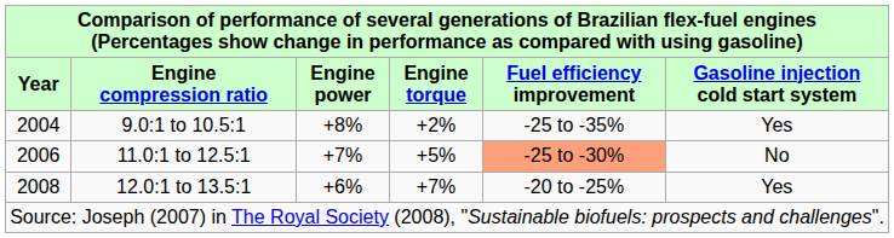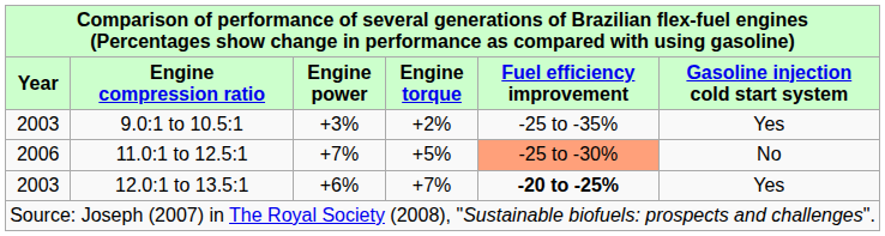 <table class="wikitable" style="margin: 1em auto 1em auto">
 <tr>
 <th colspan="6" align=center style="background-color: #ccffcc;">Comparison of performance of several generations of Brazilian flex-fuel engines<br>(Percentages show change in performance as compared with using gasoline)</th>
 </tr>
 <tr>
 <th style="background-color: #ccffcc;">Year</th>
 <th style="background-color: #ccffcc;">Engine<br><a href='#'>compression ratio</a></th>
 <th style="background-color: #ccffcc;">Engine<br>power</th>
 <th style="background-color: #ccffcc;">Engine<br><a href='#'>torque</a></th>
 <th style="background-color: #ccffcc;"><a href='#'>Fuel efficiency</a> <br>improvement</th>
 <th style="background-color: #ccffcc;"><a href='#'>Gasoline injection</a> <br>cold start system</th>
 </tr>
 <tr align="center">
-<td>2004</td>
+<td>2003</td>
 <td>9.0:1 to 10.5:1</td>
-<td>+8%</td>
+<td>+3%</td>
 <td>+2%</td>
 <td>-25 to -35%</td>
 <td>Yes</td>
 </tr>
 <tr align="center">
 <td>2006</td>
 <td>11.0:1 to 12.5:1</td>
 <td>+7%</td>
 <td>+5%</td>
 <td style="background: lightsalmon;">-25 to -30%</td>
 <td>No</td>
 </tr>
 <tr align="center">
-<td>2008</td>
+<td>2003</td>
 <td>12.0:1 to 13.5:1</td>
 <td>+6%</td>
 <td>+7%</td>
-<td>-20 to -25%</td>
+<td><strong>-20 to -25%</strong></td>
 <td>Yes</td>
 </tr>
 <tr>
 <td colspan="6">Source: Joseph (2007) in <a href='#'>The Royal Society</a> (2008), "<em>Sustainable biofuels: prospects and challenges</em>".</td>
 </tr>
 </table>
